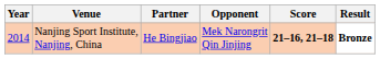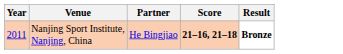 <table class="sortable wikitable" style="font-size: 90%;">
 <tr>
 <th>Year</th>
 <th>Venue</th>
 <th>Partner</th>
-<th>Opponent</th>
 <th>Score</th>
 <th>Result</th>
 </tr>
 <tr style="background:#FBCEB1">
-<td align="center"><a href='#'>2014</a></td>
+<td align="center"><a href='#'>2011</a></td>
 <td align="left">Nanjing Sport Institute,<br><a href='#'>Nanjing</a>, China</td>
 <td align="left"> <a href='#'>He Bingjiao</a></td>
-<td align="left"> <a href='#'>Mek Narongrit</a><br> <a href='#'>Qin Jinjing</a></td>
 <td align="left"><strong>21–16, 21–18</strong></td>
 <td style="text-align:left; background:white"> <strong>Bronze</strong></td>
 </tr>
 </table>
